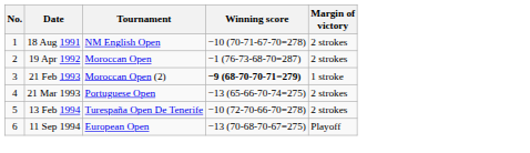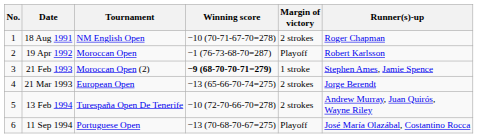 <table class="wikitable" style="font-size:95%;">
 <tr>
 <th>No.</th>
 <th>Date</th>
 <th>Tournament</th>
 <th>Winning score</th>
 <th>Margin of<br>victory</th>
+<th>Runner(s)-up</th>
 </tr>
 <tr>
 <td align=center>1</td>
 <td align=right>18 Aug <a href='#'>1991</a></td>
 <td><a href='#'>NM English Open</a></td>
 <td>−10 (70-71-67-70=278)</td>
 <td>2 strokes</td>
+<td> <a href='#'>Roger Chapman</a></td>
 </tr>
 <tr>
 <td align=center>2</td>
 <td align=right>19 Apr <a href='#'>1992</a></td>
 <td><a href='#'>Moroccan Open</a></td>
 <td>−1 (76-73-68-70=287)</td>
-<td>2 strokes</td>
+<td>Playoff</td>
+<td> <a href='#'>Robert Karlsson</a></td>
 </tr>
 <tr>
 <td align=center>3</td>
 <td align=right>21 Feb <a href='#'>1993</a></td>
 <td><a href='#'>Moroccan Open</a> (2)</td>
 <td><strong>−9 (68-70-70-71=279)</strong></td>
 <td>1 stroke</td>
+<td> <a href='#'>Stephen Ames</a>,  <a href='#'>Jamie Spence</a></td>
 </tr>
 <tr>
 <td align=center>4</td>
 <td align=right>21 Mar 1993</td>
-<td><a href='#'>Portuguese Open</a></td>
+<td><a href='#'>European Open</a></td>
 <td>−13 (65-66-70-74=275)</td>
 <td>2 strokes</td>
+<td> <a href='#'>Jorge Berendt</a></td>
 </tr>
 <tr>
 <td align=center>5</td>
 <td align=right>13 Feb <a href='#'>1994</a></td>
 <td><a href='#'>Turespaña Open De Tenerife</a></td>
 <td>−10 (72-70-66-70=278)</td>
 <td>2 strokes</td>
+<td> <a href='#'>Andrew Murray</a>,  <a href='#'>Juan Quirós</a>,<br> <a href='#'>Wayne Riley</a></td>
 </tr>
 <tr>
 <td align=center>6</td>
 <td align=right>11 Sep 1994</td>
-<td><a href='#'>European Open</a></td>
+<td><a href='#'>Portuguese Open</a></td>
 <td>−13 (70-68-70-67=275)</td>
 <td>Playoff</td>
+<td> <a href='#'>José María Olazábal</a>,  <a href='#'>Costantino Rocca</a></td>
 </tr>
 </table>
